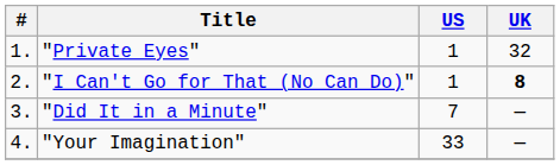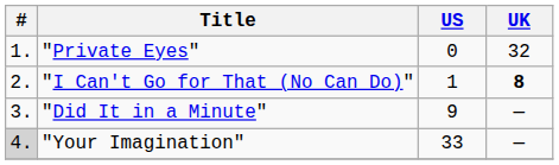 <table class="wikitable">
 <tr>
 <th>#</th>
 <th>Title</th>
 <th width="40"><a href='#'>US</a></th>
 <th width="40"><a href='#'>UK</a></th>
 </tr>
 <tr>
 <td>1.</td>
 <td>"<a href='#'>Private Eyes</a>"</td>
-<td align="center">1</td>
+<td align="center">0</td>
 <td align="center">32</td>
 </tr>
 <tr>
 <td>2.</td>
 <td>"<a href='#'>I Can't Go for That (No Can Do)</a>"</td>
 <td align="center">1</td>
 <td align="center"><strong>8</strong></td>
 </tr>
 <tr>
 <td>3.</td>
 <td>"<a href='#'>Did It in a Minute</a>"</td>
-<td align="center">7</td>
+<td align="center">9</td>
 <td align="center">—</td>
 </tr>
 <tr>
-<td>4.</td>
+<td style="background: lightgrey;">4.</td>
 <td>"Your Imagination"</td>
 <td align="center">33</td>
 <td align="center">—</td>
 </tr>
 <tr>
 </tr>
 </table>
